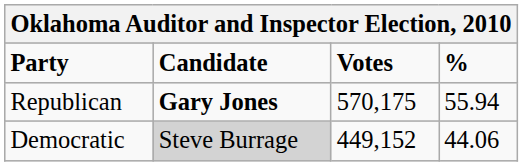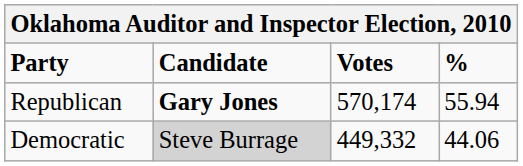 <table class="wikitable">
 <tr>
 <th colspan="4">Oklahoma Auditor and Inspector Election, 2010</th>
 </tr>
 <tr>
 <td><strong>Party</strong></td>
 <td><strong>Candidate</strong></td>
 <td><strong>Votes</strong></td>
 <td><strong>%</strong></td>
 </tr>
 <tr>
 <td>Republican</td>
 <td><strong>Gary Jones</strong></td>
-<td>570,175</td>
+<td>570,174</td>
 <td>55.94</td>
 </tr>
 <tr>
 <td>Democratic</td>
 <td style="background: lightgrey;">Steve Burrage</td>
-<td>449,152</td>
+<td>449,332</td>
 <td>44.06</td>
 </tr>
 </table>
